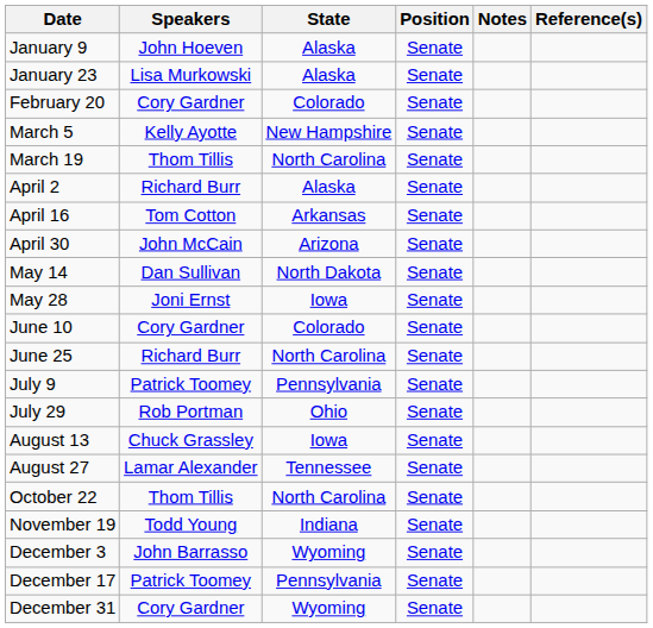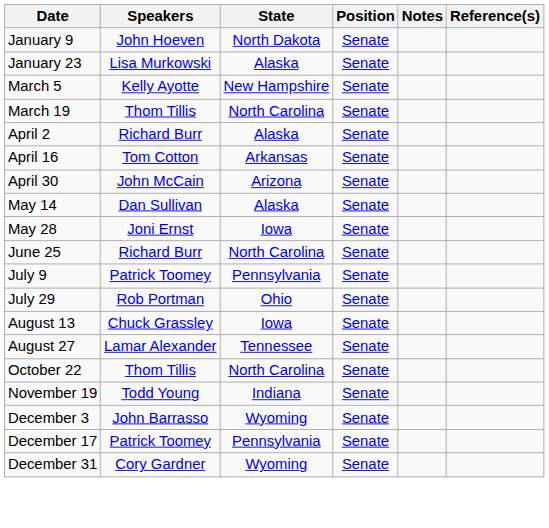 <table class="wikitable">
 <tr>
 <th style="text-align: center;">Date</th>
 <th style="text-align: center;">Speakers</th>
 <th style="text-align: center;">State</th>
 <th style="text-align: center;">Position</th>
 <th style="text-align: center;">Notes</th>
 <th style="text-align: center;">Reference(s)</th>
 </tr>
 <tr>
 <td>January 9</td>
 <td style="text-align: center;"><a href='#'>John Hoeven</a></td>
-<td style="text-align: center;"><a href='#'>Alaska</a></td>
+<td style="text-align: center;"><a href='#'>North Dakota</a></td>
 <td style="text-align: center;"><a href='#'>Senate</a></td>
 <td style="text-align: center;"></td>
 <td style="text-align: center;"></td>
 </tr>
 <tr>
 <td>January 23</td>
 <td style="text-align: center;"><a href='#'>Lisa Murkowski</a></td>
 <td style="text-align: center;"><a href='#'>Alaska</a></td>
-<td style="text-align: center;"><a href='#'>Senate</a></td>
-<td style="text-align: center;"></td>
-<td style="text-align: center;"></td>
-</tr>
-<tr>
-<td>February 20</td>
-<td style="text-align: center;"><a href='#'>Cory Gardner</a></td>
-<td style="text-align: center;"><a href='#'>Colorado</a></td>
 <td style="text-align: center;"><a href='#'>Senate</a></td>
 <td style="text-align: center;"></td>
 <td style="text-align: center;"></td>
 </tr>
 <tr>
 <td>March 5</td>
 <td style="text-align: center;"><a href='#'>Kelly Ayotte</a></td>
 <td style="text-align: center;"><a href='#'>New Hampshire</a></td>
 <td style="text-align: center;"><a href='#'>Senate</a></td>
 <td style="text-align: center;"></td>
 <td style="text-align: center;"></td>
 </tr>
 <tr>
 <td>March 19</td>
 <td style="text-align: center;"><a href='#'>Thom Tillis</a></td>
 <td style="text-align: center;"><a href='#'>North Carolina</a></td>
 <td style="text-align: center;"><a href='#'>Senate</a></td>
 <td style="text-align: center;"></td>
 <td style="text-align: center;"></td>
 </tr>
 <tr>
 <td>April 2</td>
 <td style="text-align: center;"><a href='#'>Richard Burr</a></td>
 <td style="text-align: center;"><a href='#'>Alaska</a></td>
 <td style="text-align: center;"><a href='#'>Senate</a></td>
 <td style="text-align: center;"></td>
 <td style="text-align: center;"></td>
 </tr>
 <tr>
 <td>April 16</td>
 <td style="text-align: center;"><a href='#'>Tom Cotton</a></td>
 <td style="text-align: center;"><a href='#'>Arkansas</a></td>
 <td style="text-align: center;"><a href='#'>Senate</a></td>
 <td style="text-align: center;"></td>
 <td style="text-align: center;"></td>
 </tr>
 <tr>
 <td>April 30</td>
 <td style="text-align: center;"><a href='#'>John McCain</a></td>
 <td style="text-align: center;"><a href='#'>Arizona</a></td>
 <td style="text-align: center;"><a href='#'>Senate</a></td>
 <td style="text-align: center;"></td>
 <td style="text-align: center;"></td>
 </tr>
 <tr>
 <td>May 14</td>
 <td style="text-align: center;"><a href='#'>Dan Sullivan</a></td>
-<td style="text-align: center;"><a href='#'>North Dakota</a></td>
+<td style="text-align: center;"><a href='#'>Alaska</a></td>
 <td style="text-align: center;"><a href='#'>Senate</a></td>
 <td style="text-align: center;"></td>
 <td style="text-align: center;"></td>
 </tr>
 <tr>
 <td>May 28</td>
 <td style="text-align: center;"><a href='#'>Joni Ernst</a></td>
 <td style="text-align: center;"><a href='#'>Iowa</a></td>
-<td style="text-align: center;"><a href='#'>Senate</a></td>
-<td style="text-align: center;"></td>
-<td style="text-align: center;"></td>
-</tr>
-<tr>
-<td>June 10</td>
-<td style="text-align: center;"><a href='#'>Cory Gardner</a></td>
-<td style="text-align: center;"><a href='#'>Colorado</a></td>
 <td style="text-align: center;"><a href='#'>Senate</a></td>
 <td style="text-align: center;"></td>
 <td style="text-align: center;"></td>
 </tr>
 <tr>
 <td>June 25</td>
 <td style="text-align: center;"><a href='#'>Richard Burr</a></td>
 <td style="text-align: center;"><a href='#'>North Carolina</a></td>
 <td style="text-align: center;"><a href='#'>Senate</a></td>
 <td style="text-align: center;"></td>
 <td style="text-align: center;"></td>
 </tr>
 <tr>
 <td>July 9</td>
 <td style="text-align: center;"><a href='#'>Patrick Toomey</a></td>
 <td style="text-align: center;"><a href='#'>Pennsylvania</a></td>
 <td style="text-align: center;"><a href='#'>Senate</a></td>
 <td style="text-align: center;"></td>
 <td style="text-align: center;"></td>
 </tr>
 <tr>
 <td>July 29</td>
 <td style="text-align: center;"><a href='#'>Rob Portman</a></td>
 <td style="text-align: center;"><a href='#'>Ohio</a></td>
 <td style="text-align: center;"><a href='#'>Senate</a></td>
 <td style="text-align: center;"></td>
 <td style="text-align: center;"></td>
 </tr>
 <tr>
 <td>August 13</td>
 <td style="text-align: center;"><a href='#'>Chuck Grassley</a></td>
 <td style="text-align: center;"><a href='#'>Iowa</a></td>
 <td style="text-align: center;"><a href='#'>Senate</a></td>
 <td style="text-align: center;"></td>
 <td style="text-align: center;"></td>
 </tr>
 <tr>
 <td>August 27</td>
 <td style="text-align: center;"><a href='#'>Lamar Alexander</a></td>
 <td style="text-align: center;"><a href='#'>Tennessee</a></td>
 <td style="text-align: center;"><a href='#'>Senate</a></td>
 <td style="text-align: center;"></td>
 <td style="text-align: center;"></td>
 </tr>
 <tr>
 <td>October 22</td>
 <td style="text-align: center;"><a href='#'>Thom Tillis</a></td>
 <td style="text-align: center;"><a href='#'>North Carolina</a></td>
 <td style="text-align: center;"><a href='#'>Senate</a></td>
 <td style="text-align: center;"></td>
 <td style="text-align: center;"></td>
 </tr>
 <tr>
 <td>November 19</td>
 <td style="text-align: center;"><a href='#'>Todd Young</a></td>
 <td style="text-align: center;"><a href='#'>Indiana</a></td>
 <td style="text-align: center;"><a href='#'>Senate</a></td>
 <td style="text-align: center;"></td>
 <td style="text-align: center;"></td>
 </tr>
 <tr>
 <td>December 3</td>
 <td style="text-align: center;"><a href='#'>John Barrasso</a></td>
 <td style="text-align: center;"><a href='#'>Wyoming</a></td>
 <td style="text-align: center;"><a href='#'>Senate</a></td>
 <td style="text-align: center;"></td>
 <td style="text-align: center;"></td>
 </tr>
 <tr>
 <td>December 17</td>
 <td style="text-align: center;"><a href='#'>Patrick Toomey</a></td>
 <td style="text-align: center;"><a href='#'>Pennsylvania</a></td>
 <td style="text-align: center;"><a href='#'>Senate</a></td>
 <td style="text-align: center;"></td>
 <td style="text-align: center;"></td>
 </tr>
 <tr>
 <td>December 31</td>
 <td style="text-align: center;"><a href='#'>Cory Gardner</a></td>
 <td style="text-align: center;"><a href='#'>Wyoming</a></td>
 <td style="text-align: center;"><a href='#'>Senate</a></td>
 <td style="text-align: center;"></td>
 <td style="text-align: center;"></td>
 </tr>
 </table>
